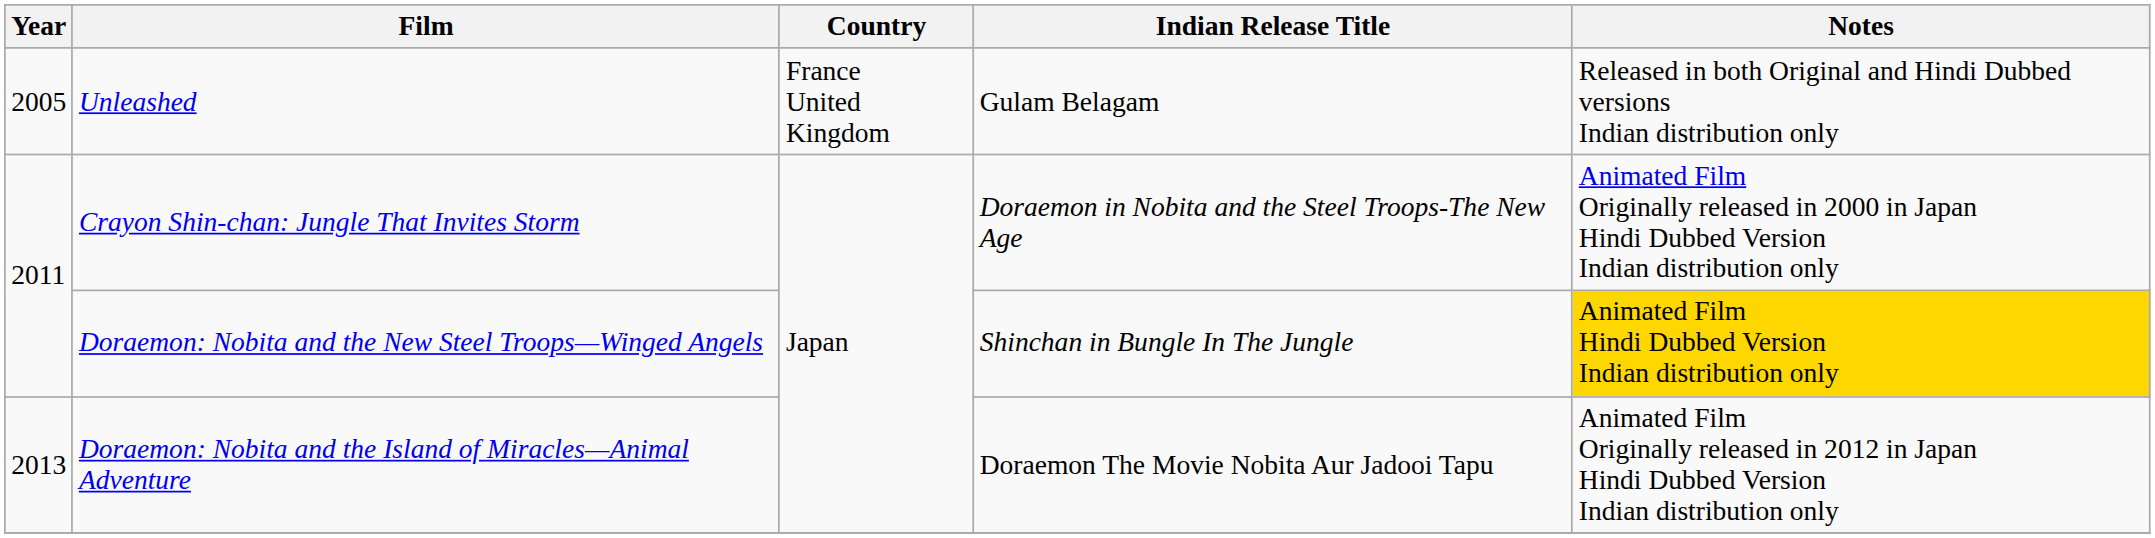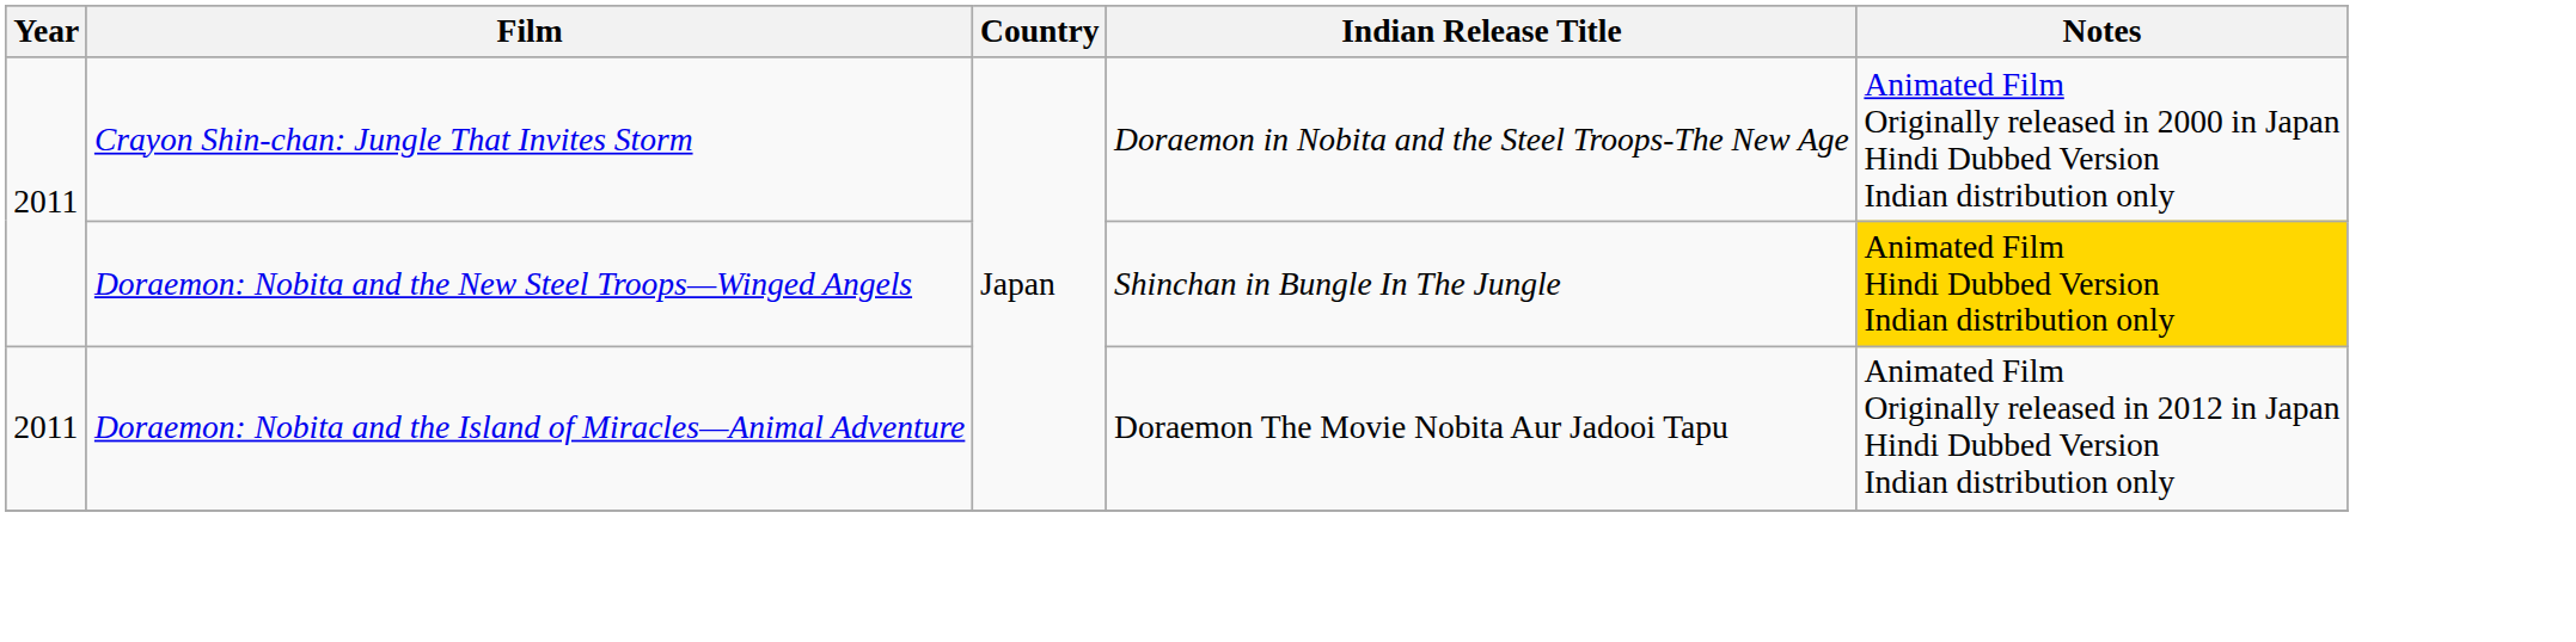 <table class="wikitable sortable">
 <tr>
 <th scope="col">Year</th>
 <th scope="col">Film</th>
 <th scope="col">Country</th>
 <th scope="col">Indian Release Title</th>
 <th scope="col">Notes</th>
-</tr>
-<tr>
-<td>2005</td>
-<td><em><a href='#'>Unleashed</a></em></td>
-<td>France <br> United Kingdom</td>
-<td>Gulam Belagam</td>
-<td>Released in both Original and Hindi Dubbed versions <br> Indian distribution only</td>
 </tr>
 <tr>
 <td rowspan="2">2011</td>
 <td><em><a href='#'>Crayon Shin-chan: Jungle That Invites Storm</a></em></td>
 <td rowspan="3">Japan</td>
 <td><em>Doraemon in Nobita and the Steel Troops-The New Age</em></td>
 <td><a href='#'>Animated Film</a> <br> Originally released in 2000 in Japan <br> Hindi Dubbed Version <br> Indian distribution only</td>
 </tr>
 <tr>
 <td><em><a href='#'>Doraemon: Nobita and the New Steel Troops—Winged Angels</a></em></td>
 <td><em>Shinchan in Bungle In The Jungle</em></td>
 <td style="background: gold;">Animated Film <br> Hindi Dubbed Version <br> Indian distribution only</td>
 </tr>
 <tr>
-<td>2013</td>
+<td>2011</td>
 <td><em><a href='#'>Doraemon: Nobita and the Island of Miracles—Animal Adventure</a></em></td>
 <td>Doraemon The Movie Nobita Aur Jadooi Tapu</td>
 <td>Animated Film <br> Originally released in 2012 in Japan <br> Hindi Dubbed Version <br> Indian distribution only</td>
 </tr>
 <tr>
 </tr>
 </table>
